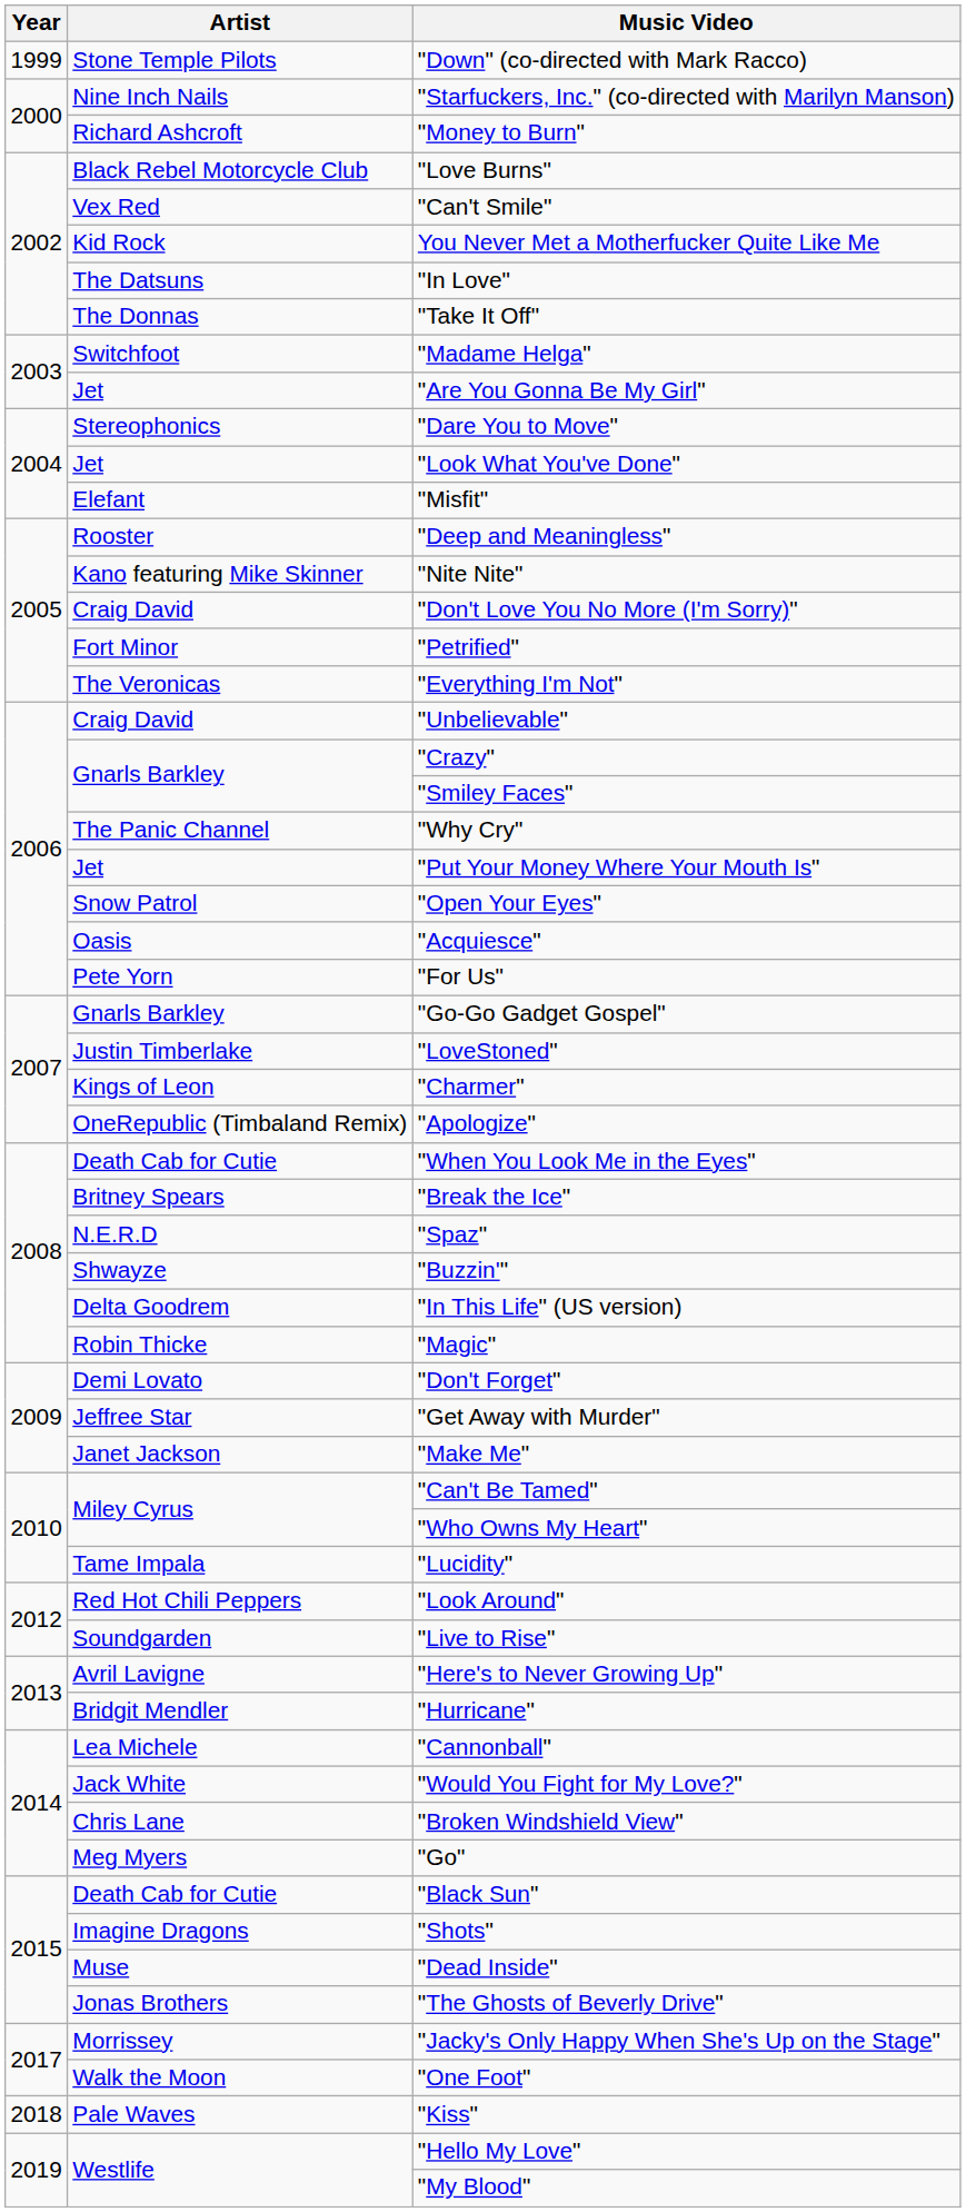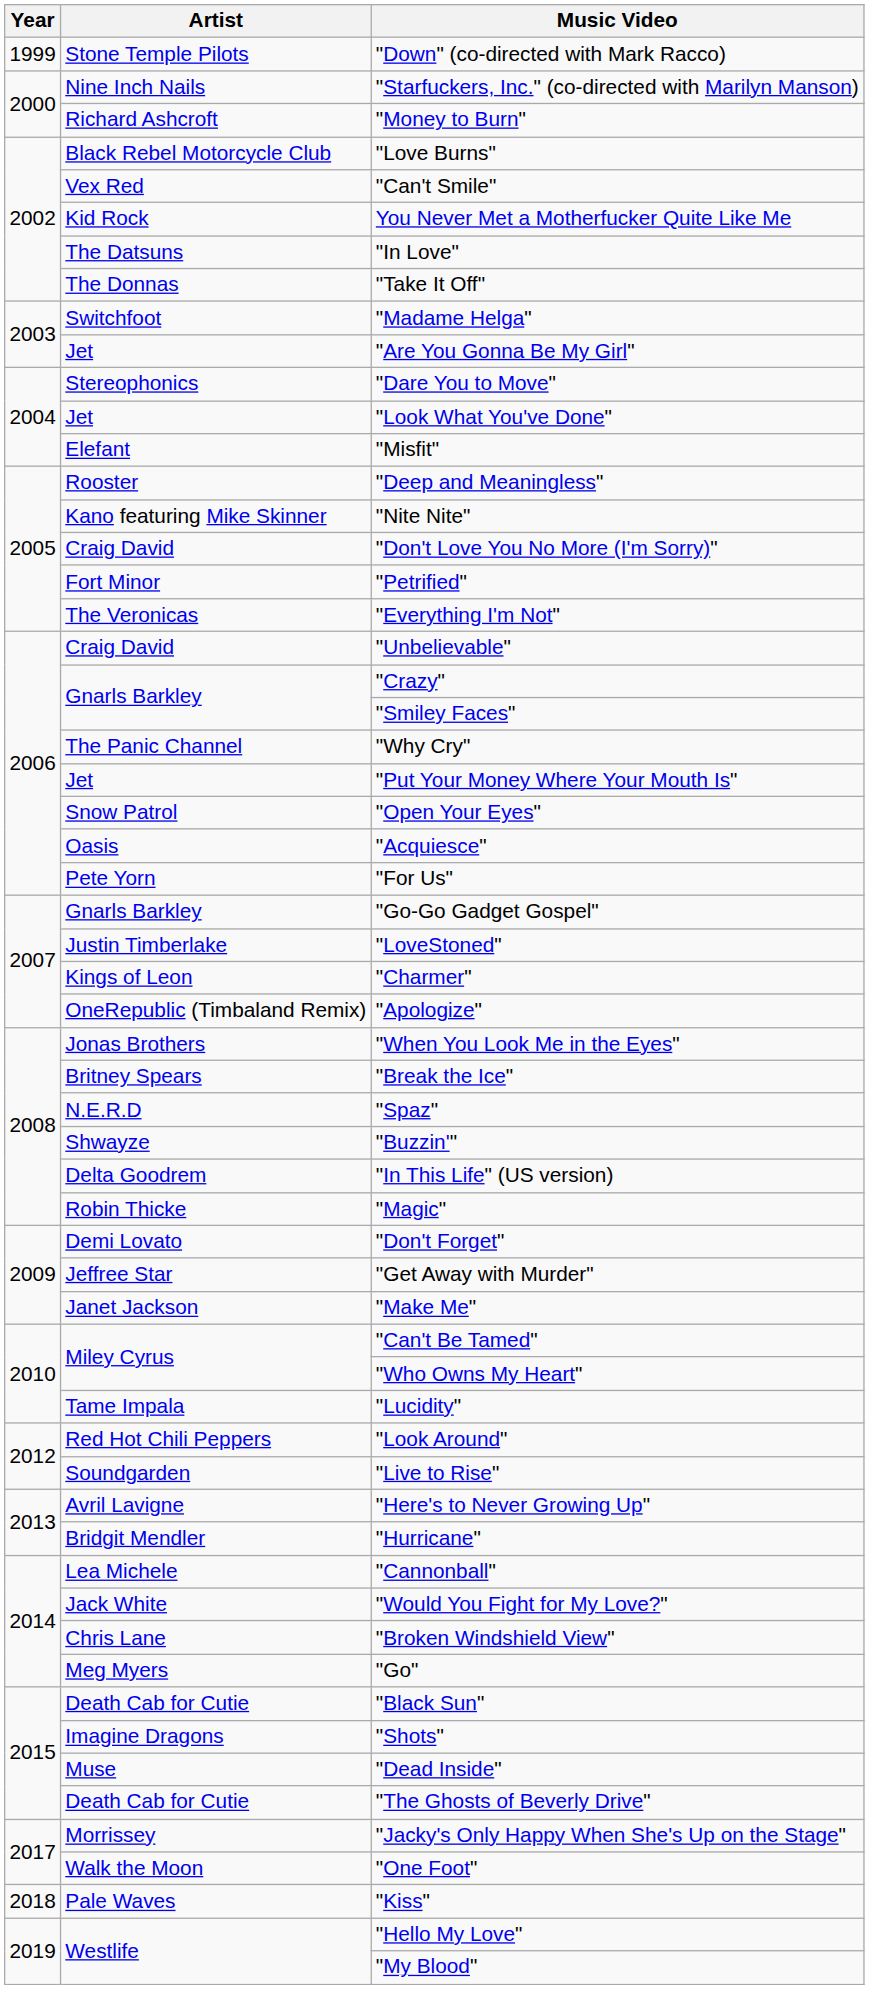 <table class="wikitable">
 <tr>
 <th>Year</th>
 <th>Artist</th>
 <th>Music Video</th>
 </tr>
 <tr>
 <td align="center" rowspan="1">1999</td>
 <td><a href='#'>Stone Temple Pilots</a></td>
 <td>"<a href='#'>Down</a>" (co-directed with Mark Racco)</td>
 </tr>
 <tr>
 <td rowspan="2" align="center">2000</td>
 <td><a href='#'>Nine Inch Nails</a></td>
 <td>"<a href='#'>Starfuckers, Inc.</a>" (co-directed with <a href='#'>Marilyn Manson</a>)</td>
 </tr>
 <tr>
 <td><a href='#'>Richard Ashcroft</a></td>
 <td>"<a href='#'>Money to Burn</a>"</td>
 </tr>
 <tr>
 <td rowspan="5">2002</td>
 <td><a href='#'>Black Rebel Motorcycle Club</a></td>
 <td>"Love Burns"</td>
 </tr>
 <tr>
 <td><a href='#'>Vex Red</a></td>
 <td>"Can't Smile"</td>
 </tr>
 <tr>
 <td><a href='#'>Kid Rock</a></td>
 <td><a href='#'>You Never Met a Motherfucker Quite Like Me</a></td>
 </tr>
 <tr>
 <td><a href='#'>The Datsuns</a></td>
 <td>"In Love"</td>
 </tr>
 <tr>
 <td><a href='#'>The Donnas</a></td>
 <td>"Take It Off"</td>
 </tr>
 <tr>
 <td rowspan="2" align="center">2003</td>
 <td><a href='#'>Switchfoot</a></td>
 <td>"<a href='#'>Madame Helga</a>"</td>
 </tr>
 <tr>
 <td><a href='#'>Jet</a></td>
 <td>"<a href='#'>Are You Gonna Be My Girl</a>"</td>
 </tr>
 <tr>
 <td rowspan="3">2004</td>
 <td><a href='#'>Stereophonics</a></td>
 <td>"<a href='#'>Dare You to Move</a>"</td>
 </tr>
 <tr>
 <td><a href='#'>Jet</a></td>
 <td>"<a href='#'>Look What You've Done</a>"</td>
 </tr>
 <tr>
 <td><a href='#'>Elefant</a></td>
 <td>"Misfit"</td>
 </tr>
 <tr>
 <td rowspan="5">2005</td>
 <td><a href='#'>Rooster</a></td>
 <td>"<a href='#'>Deep and Meaningless</a>"</td>
 </tr>
 <tr>
 <td><a href='#'>Kano</a> featuring <a href='#'>Mike Skinner</a></td>
 <td>"Nite Nite"</td>
 </tr>
 <tr>
 <td><a href='#'>Craig David</a></td>
 <td>"<a href='#'>Don't Love You No More (I'm Sorry)</a>"</td>
 </tr>
 <tr>
 <td><a href='#'>Fort Minor</a></td>
 <td>"<a href='#'>Petrified</a>"</td>
 </tr>
 <tr>
 <td><a href='#'>The Veronicas</a></td>
 <td>"<a href='#'>Everything I'm Not</a>"</td>
 </tr>
 <tr>
 <td rowspan="8" align="center">2006</td>
 <td><a href='#'>Craig David</a></td>
 <td>"<a href='#'>Unbelievable</a>"</td>
 </tr>
 <tr>
 <td rowspan="2"><a href='#'>Gnarls Barkley</a></td>
 <td>"<a href='#'>Crazy</a>"</td>
 </tr>
 <tr>
 <td>"<a href='#'>Smiley Faces</a>"</td>
 </tr>
 <tr>
 <td><a href='#'>The Panic Channel</a></td>
 <td>"Why Cry"</td>
 </tr>
 <tr>
 <td><a href='#'>Jet</a></td>
 <td>"<a href='#'>Put Your Money Where Your Mouth Is</a>"</td>
 </tr>
 <tr>
 <td><a href='#'>Snow Patrol</a></td>
 <td>"<a href='#'>Open Your Eyes</a>"</td>
 </tr>
 <tr>
 <td><a href='#'>Oasis</a></td>
 <td>"<a href='#'>Acquiesce</a>"</td>
 </tr>
 <tr>
 <td><a href='#'>Pete Yorn</a></td>
 <td>"For Us"</td>
 </tr>
 <tr>
 <td rowspan="4">2007</td>
 <td><a href='#'>Gnarls Barkley</a></td>
 <td>"Go-Go Gadget Gospel"</td>
 </tr>
 <tr>
 <td><a href='#'>Justin Timberlake</a></td>
 <td>"<a href='#'>LoveStoned</a>"</td>
 </tr>
 <tr>
 <td><a href='#'>Kings of Leon</a></td>
 <td>"<a href='#'>Charmer</a>"</td>
 </tr>
 <tr>
 <td><a href='#'>OneRepublic</a> (Timbaland Remix)</td>
 <td>"<a href='#'>Apologize</a>"</td>
 </tr>
 <tr>
 <td align="center" rowspan="6">2008</td>
-<td><a href='#'>Death Cab for Cutie</a></td>
+<td><a href='#'>Jonas Brothers</a></td>
 <td>"<a href='#'>When You Look Me in the Eyes</a>"</td>
 </tr>
 <tr>
 <td><a href='#'>Britney Spears</a></td>
 <td>"<a href='#'>Break the Ice</a>"</td>
 </tr>
 <tr>
 <td><a href='#'>N.E.R.D</a></td>
 <td>"<a href='#'>Spaz</a>"</td>
 </tr>
 <tr>
 <td><a href='#'>Shwayze</a></td>
 <td>"<a href='#'>Buzzin'</a>"</td>
 </tr>
 <tr>
 <td><a href='#'>Delta Goodrem</a></td>
 <td>"<a href='#'>In This Life</a>" (US version)</td>
 </tr>
 <tr>
 <td><a href='#'>Robin Thicke</a></td>
 <td>"<a href='#'>Magic</a>"</td>
 </tr>
 <tr>
 <td align="center" rowspan="3">2009</td>
 <td><a href='#'>Demi Lovato</a></td>
 <td>"<a href='#'>Don't Forget</a>"</td>
 </tr>
 <tr>
 <td><a href='#'>Jeffree Star</a></td>
 <td>"Get Away with Murder"</td>
 </tr>
 <tr>
 <td><a href='#'>Janet Jackson</a></td>
 <td>"<a href='#'>Make Me</a>"</td>
 </tr>
 <tr>
 <td align="center" rowspan="3">2010</td>
 <td rowspan="2"><a href='#'>Miley Cyrus</a></td>
 <td>"<a href='#'>Can't Be Tamed</a>"</td>
 </tr>
 <tr>
 <td>"<a href='#'>Who Owns My Heart</a>"</td>
 </tr>
 <tr>
 <td><a href='#'>Tame Impala</a></td>
 <td>"<a href='#'>Lucidity</a>"</td>
 </tr>
 <tr>
 <td align="center" rowspan="2">2012</td>
 <td><a href='#'>Red Hot Chili Peppers</a></td>
 <td>"<a href='#'>Look Around</a>"</td>
 </tr>
 <tr>
 <td><a href='#'>Soundgarden</a></td>
 <td>"<a href='#'>Live to Rise</a>"</td>
 </tr>
 <tr>
 <td align="center" rowspan="2">2013</td>
 <td><a href='#'>Avril Lavigne</a></td>
 <td>"<a href='#'>Here's to Never Growing Up</a>"</td>
 </tr>
 <tr>
 <td><a href='#'>Bridgit Mendler</a></td>
 <td>"<a href='#'>Hurricane</a>"</td>
 </tr>
 <tr>
 <td align="center" rowspan="4">2014</td>
 <td><a href='#'>Lea Michele</a></td>
 <td>"<a href='#'>Cannonball</a>"</td>
 </tr>
 <tr>
 <td><a href='#'>Jack White</a></td>
 <td>"<a href='#'>Would You Fight for My Love?</a>"</td>
 </tr>
 <tr>
 <td><a href='#'>Chris Lane</a></td>
 <td>"<a href='#'>Broken Windshield View</a>"</td>
 </tr>
 <tr>
 <td><a href='#'>Meg Myers</a></td>
 <td>"Go"</td>
 </tr>
 <tr>
 <td align="center" rowspan="4">2015</td>
 <td><a href='#'>Death Cab for Cutie</a></td>
 <td>"<a href='#'>Black Sun</a>"</td>
 </tr>
 <tr>
 <td><a href='#'>Imagine Dragons</a></td>
 <td>"<a href='#'>Shots</a>"</td>
 </tr>
 <tr>
 <td><a href='#'>Muse</a></td>
 <td>"<a href='#'>Dead Inside</a>"</td>
 </tr>
 <tr>
-<td><a href='#'>Jonas Brothers</a></td>
+<td><a href='#'>Death Cab for Cutie</a></td>
 <td>"<a href='#'>The Ghosts of Beverly Drive</a>"</td>
 </tr>
 <tr>
 <td rowspan="2" align="center">2017</td>
 <td><a href='#'>Morrissey</a></td>
 <td>"<a href='#'>Jacky's Only Happy When She's Up on the Stage</a>"</td>
 </tr>
 <tr>
 <td><a href='#'>Walk the Moon</a></td>
 <td>"<a href='#'>One Foot</a>"</td>
 </tr>
 <tr>
 <td rowspan="1" align="center">2018</td>
 <td><a href='#'>Pale Waves</a></td>
 <td>"<a href='#'>Kiss</a>"</td>
 </tr>
 <tr>
 <td rowspan="2" align="center">2019</td>
 <td rowspan="2"><a href='#'>Westlife</a></td>
 <td>"<a href='#'>Hello My Love</a>"</td>
 </tr>
 <tr>
 <td>"<a href='#'>My Blood</a>"</td>
 </tr>
 </table>
